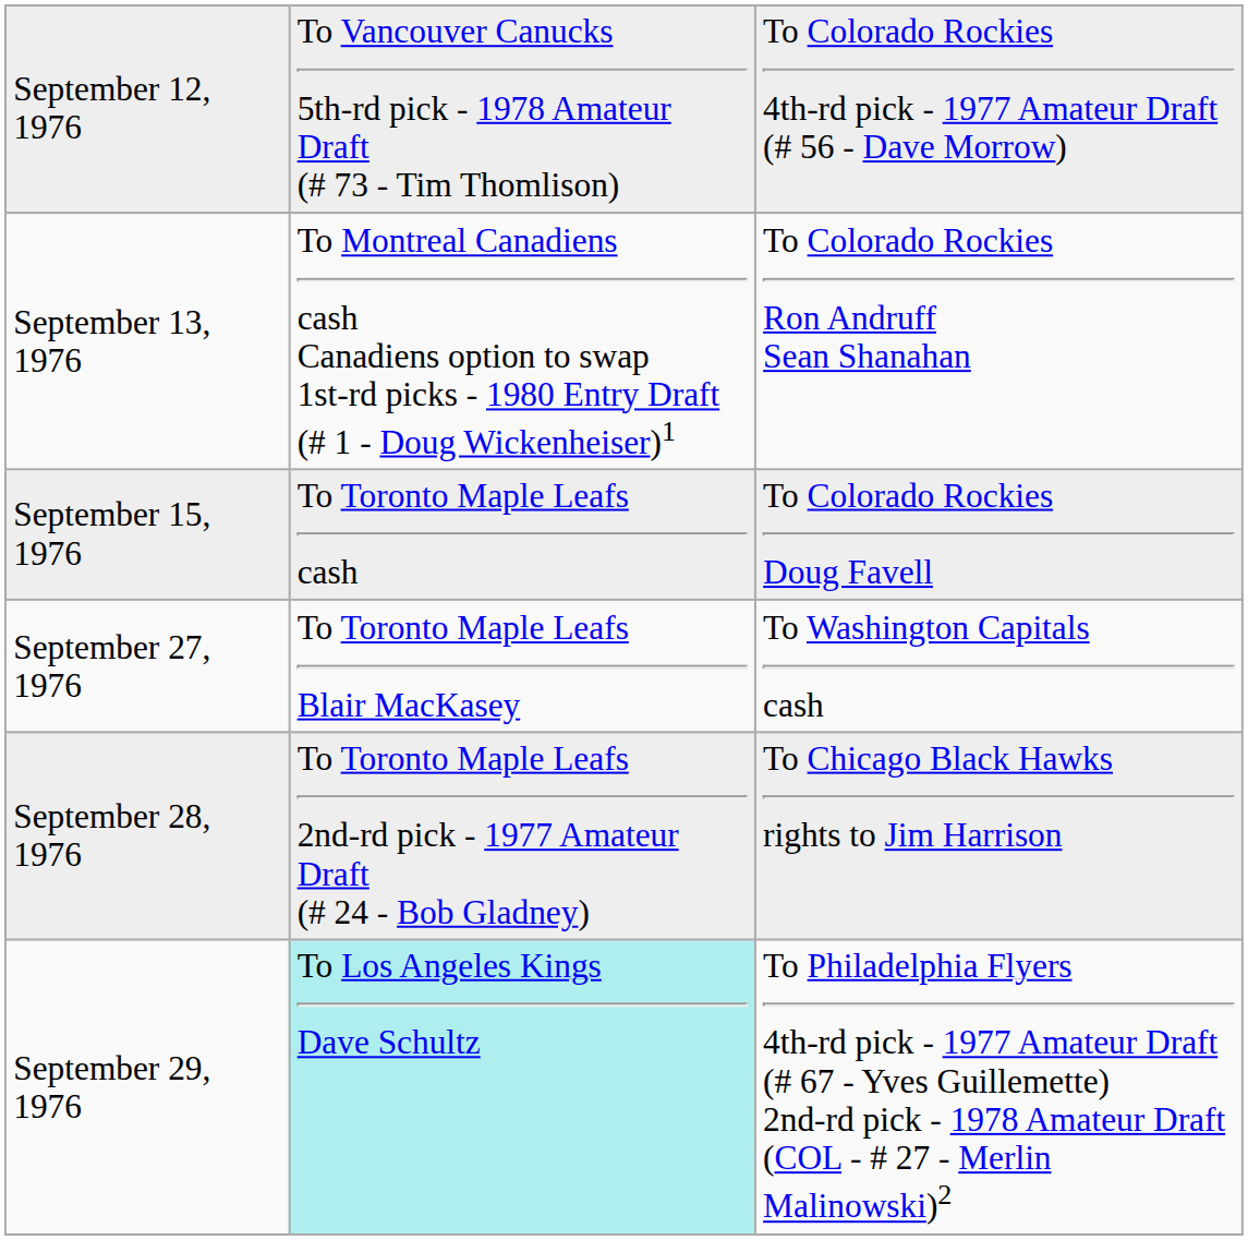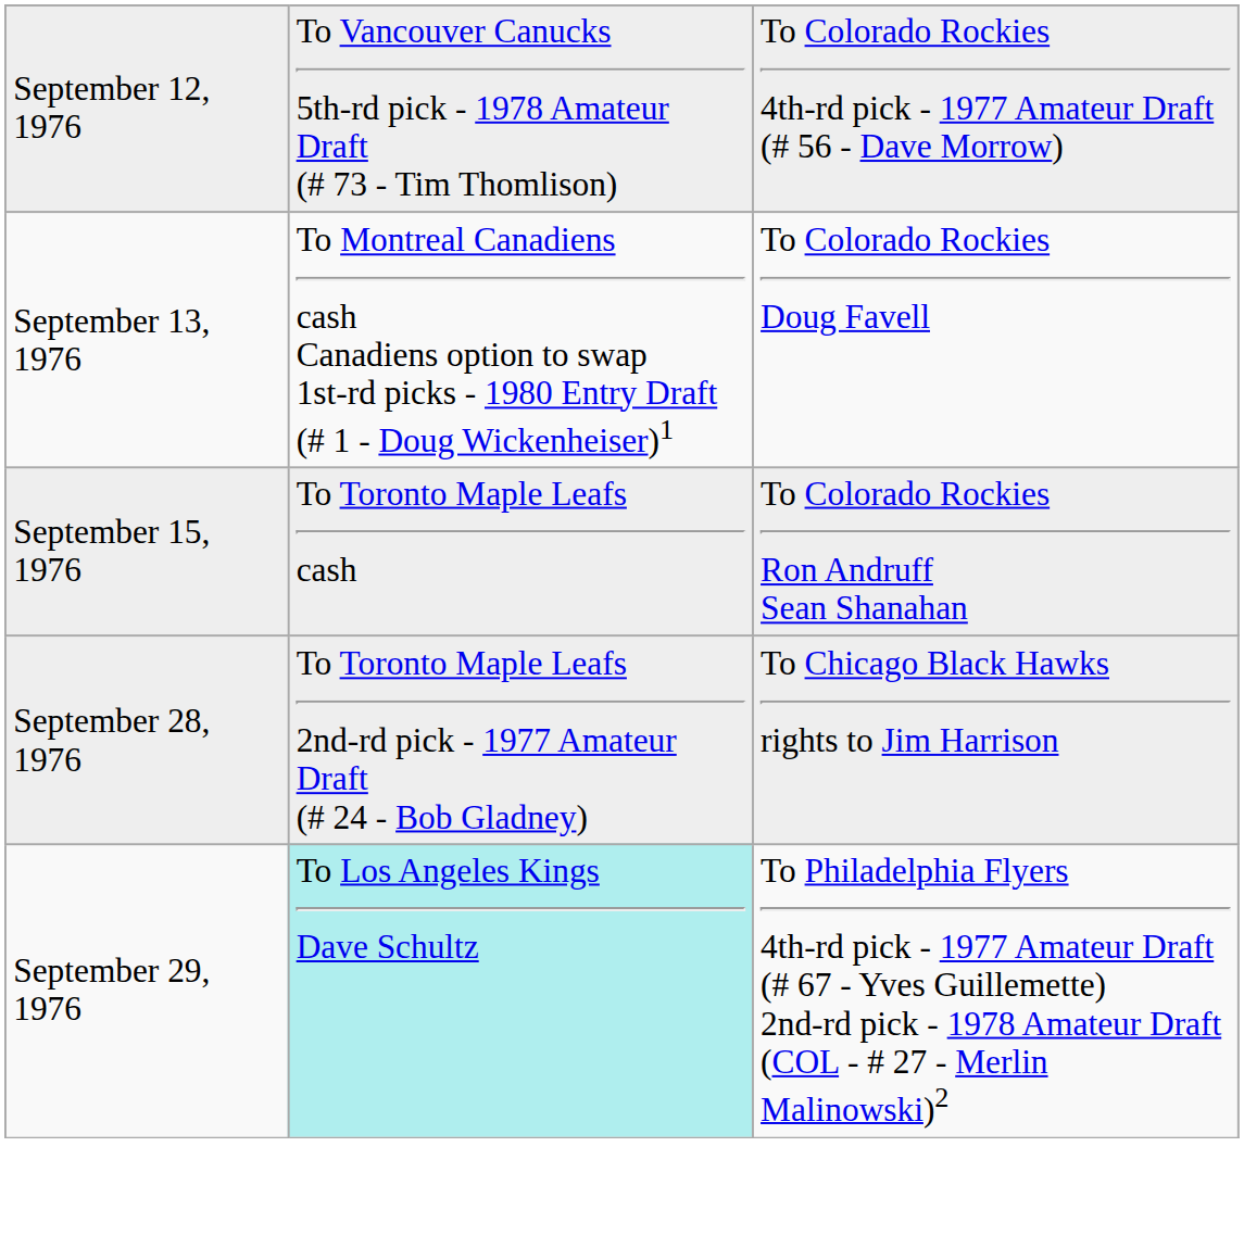 <table class="wikitable" style="border:1px solid #999; width:580px;">
 <tr style="background:#eee;">
 <td>September 12, 1976</td>
 <td valign="top">To <a href='#'>Vancouver Canucks</a><hr>5th-rd pick - <a href='#'>1978 Amateur Draft</a><br>(# 73 - Tim Thomlison)</td>
 <td valign="top">To <a href='#'>Colorado Rockies</a><hr>4th-rd pick - <a href='#'>1977 Amateur Draft</a><br>(# 56 - <a href='#'>Dave Morrow</a>)</td>
 </tr>
 <tr>
 <td>September 13, 1976</td>
 <td valign="top">To <a href='#'>Montreal Canadiens</a><hr>cash<br>Canadiens option to swap<br>1st-rd picks - <a href='#'>1980 Entry Draft</a><br>(# 1 - <a href='#'>Doug Wickenheiser</a>)<sup>1</sup></td>
-<td valign="top">To <a href='#'>Colorado Rockies</a><hr><a href='#'>Ron Andruff</a><br><a href='#'>Sean Shanahan</a></td>
+<td valign="top">To <a href='#'>Colorado Rockies</a><hr><a href='#'>Doug Favell</a></td>
 </tr>
 <tr style="background:#eee;">
 <td>September 15, 1976</td>
 <td valign="top">To <a href='#'>Toronto Maple Leafs</a><hr>cash</td>
-<td valign="top">To <a href='#'>Colorado Rockies</a><hr><a href='#'>Doug Favell</a></td>
-</tr>
-<tr>
-<td>September 27, 1976</td>
-<td valign="top">To <a href='#'>Toronto Maple Leafs</a><hr><a href='#'>Blair MacKasey</a></td>
-<td valign="top">To <a href='#'>Washington Capitals</a><hr>cash</td>
+<td valign="top">To <a href='#'>Colorado Rockies</a><hr><a href='#'>Ron Andruff</a><br><a href='#'>Sean Shanahan</a></td>
 </tr>
 <tr style="background:#eee;">
 <td>September 28, 1976</td>
 <td valign="top">To <a href='#'>Toronto Maple Leafs</a><hr>2nd-rd pick - <a href='#'>1977 Amateur Draft</a><br>(# 24 - <a href='#'>Bob Gladney</a>)</td>
 <td valign="top">To <a href='#'>Chicago Black Hawks</a><hr>rights to <a href='#'>Jim Harrison</a></td>
 </tr>
 <tr>
 <td>September 29, 1976</td>
 <td valign="top" style="background: paleturquoise;">To <a href='#'>Los Angeles Kings</a><hr><a href='#'>Dave Schultz</a></td>
 <td valign="top">To <a href='#'>Philadelphia Flyers</a><hr>4th-rd pick - <a href='#'>1977 Amateur Draft</a><br>(# 67 - Yves Guillemette)<br>2nd-rd pick - <a href='#'>1978 Amateur Draft</a><br>(<a href='#'>COL</a> - # 27 - <a href='#'>Merlin Malinowski</a>)<sup>2</sup></td>
 </tr>
 </table>
